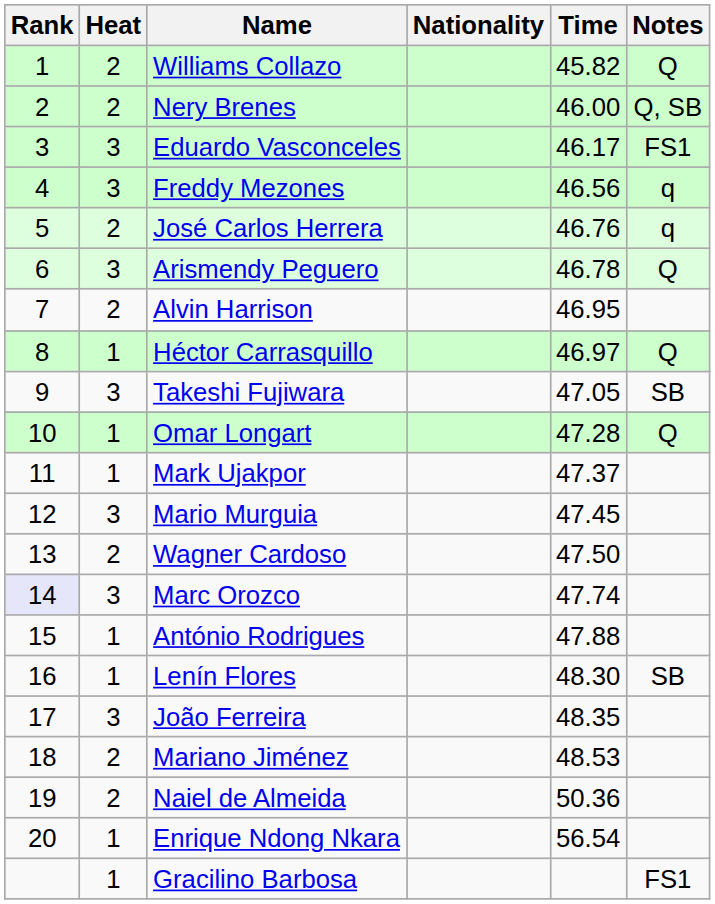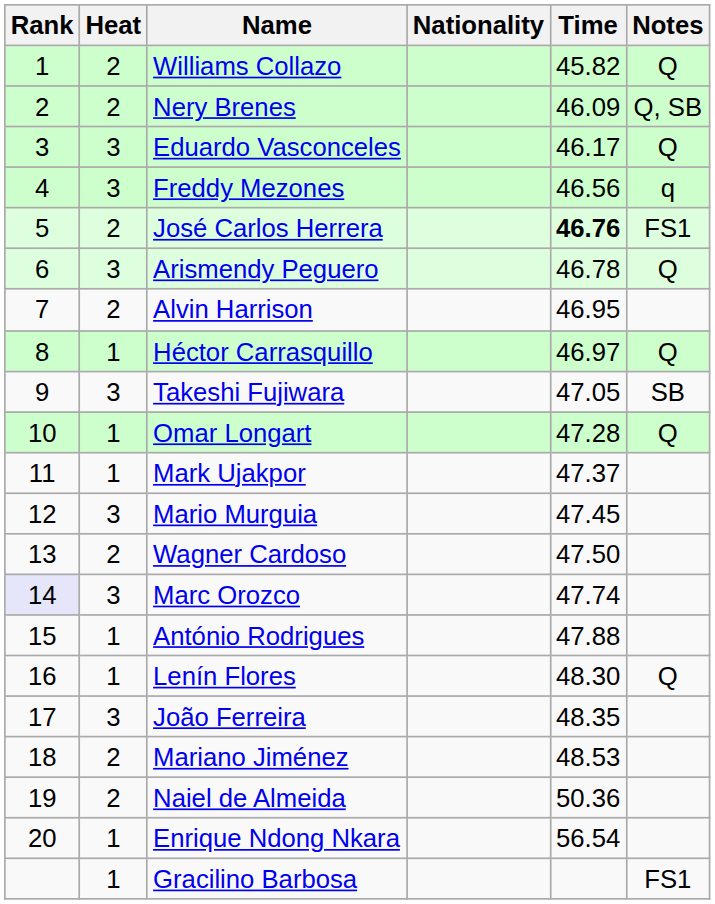 <table class="wikitable sortable" style="text-align:center;font-size:95%">
 <tr>
 <th>Rank</th>
 <th>Heat</th>
 <th>Name</th>
 <th>Nationality</th>
 <th>Time</th>
 <th>Notes</th>
 </tr>
 <tr bgcolor=ccffcc>
 <td>1</td>
 <td>2</td>
 <td align=left><a href='#'>Williams Collazo</a></td>
 <td align=left></td>
 <td>45.82</td>
 <td>Q</td>
 </tr>
 <tr bgcolor=ccffcc>
 <td>2</td>
 <td>2</td>
 <td align=left><a href='#'>Nery Brenes</a></td>
 <td align=left></td>
-<td>46.00</td>
+<td>46.09</td>
 <td>Q, SB</td>
 </tr>
 <tr bgcolor=ccffcc>
 <td>3</td>
 <td>3</td>
 <td align=left><a href='#'>Eduardo Vasconceles</a></td>
 <td align=left></td>
 <td>46.17</td>
-<td>FS1</td>
+<td>Q</td>
 </tr>
 <tr bgcolor=ccffcc>
 <td>4</td>
 <td>3</td>
 <td align=left><a href='#'>Freddy Mezones</a></td>
 <td align=left></td>
 <td>46.56</td>
 <td>q</td>
 </tr>
 <tr bgcolor=ddffdd>
 <td>5</td>
 <td>2</td>
 <td align=left><a href='#'>José Carlos Herrera</a></td>
 <td align=left></td>
-<td>46.76</td>
-<td>q</td>
+<td><strong>46.76</strong></td>
+<td>FS1</td>
 </tr>
 <tr bgcolor=ddffdd>
 <td>6</td>
 <td>3</td>
 <td align=left><a href='#'>Arismendy Peguero</a></td>
 <td align=left></td>
 <td>46.78</td>
 <td>Q</td>
 </tr>
 <tr>
 <td>7</td>
 <td>2</td>
 <td align=left><a href='#'>Alvin Harrison</a></td>
 <td align=left></td>
 <td>46.95</td>
 <td></td>
 </tr>
 <tr bgcolor=ccffcc>
 <td>8</td>
 <td>1</td>
 <td align=left><a href='#'>Héctor Carrasquillo</a></td>
 <td align=left></td>
 <td>46.97</td>
 <td>Q</td>
 </tr>
 <tr>
 <td>9</td>
 <td>3</td>
 <td align=left><a href='#'>Takeshi Fujiwara</a></td>
 <td align=left></td>
 <td>47.05</td>
 <td>SB</td>
 </tr>
 <tr bgcolor=ccffcc>
 <td>10</td>
 <td>1</td>
 <td align=left><a href='#'>Omar Longart</a></td>
 <td align=left></td>
 <td>47.28</td>
 <td>Q</td>
 </tr>
 <tr>
 <td>11</td>
 <td>1</td>
 <td align=left><a href='#'>Mark Ujakpor</a></td>
 <td align=left></td>
 <td>47.37</td>
 <td></td>
 </tr>
 <tr>
 <td>12</td>
 <td>3</td>
 <td align=left><a href='#'>Mario Murguia</a></td>
 <td align=left></td>
 <td>47.45</td>
 <td></td>
 </tr>
 <tr>
 <td>13</td>
 <td>2</td>
 <td align=left><a href='#'>Wagner Cardoso</a></td>
 <td align=left></td>
 <td>47.50</td>
 <td></td>
 </tr>
 <tr>
 <td style="background: lavender;">14</td>
 <td>3</td>
 <td align=left><a href='#'>Marc Orozco</a></td>
 <td align=left></td>
 <td>47.74</td>
 <td></td>
 </tr>
 <tr>
 <td>15</td>
 <td>1</td>
 <td align=left><a href='#'>António Rodrigues</a></td>
 <td align=left></td>
 <td>47.88</td>
 <td></td>
 </tr>
 <tr>
 <td>16</td>
 <td>1</td>
 <td align=left><a href='#'>Lenín Flores</a></td>
 <td align=left></td>
 <td>48.30</td>
-<td>SB</td>
+<td>Q</td>
 </tr>
 <tr>
 <td>17</td>
 <td>3</td>
 <td align=left><a href='#'>João Ferreira</a></td>
 <td align=left></td>
 <td>48.35</td>
 <td></td>
 </tr>
 <tr>
 <td>18</td>
 <td>2</td>
 <td align=left><a href='#'>Mariano Jiménez</a></td>
 <td align=left></td>
 <td>48.53</td>
 <td></td>
 </tr>
 <tr>
 <td>19</td>
 <td>2</td>
 <td align=left><a href='#'>Naiel de Almeida</a></td>
 <td align=left></td>
 <td>50.36</td>
 <td></td>
 </tr>
 <tr>
 <td>20</td>
 <td>1</td>
 <td align=left><a href='#'>Enrique Ndong Nkara</a></td>
 <td align=left></td>
 <td>56.54</td>
 <td></td>
 </tr>
 <tr>
 <td></td>
 <td>1</td>
 <td align=left><a href='#'>Gracilino Barbosa</a></td>
 <td align=left></td>
 <td></td>
 <td>FS1</td>
 </tr>
 </table>
